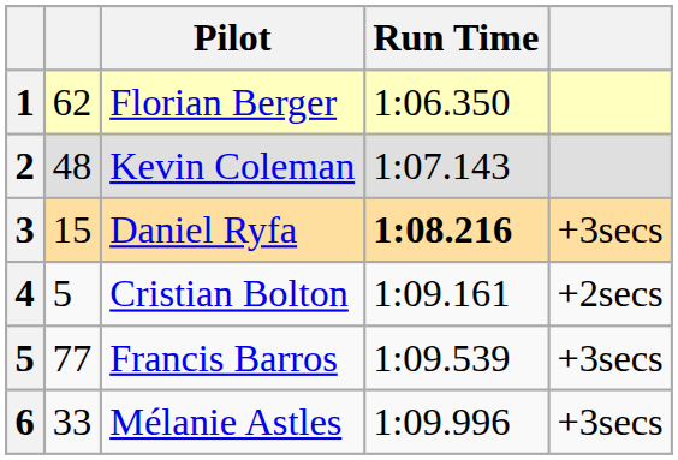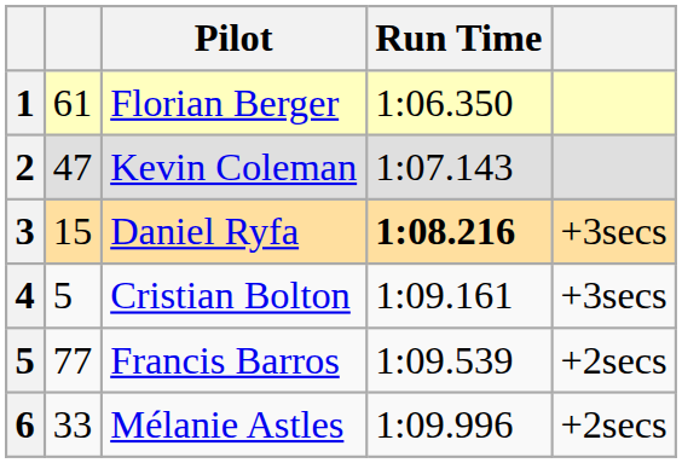 <table class="wikitable" style="font-size: 95%;">
 <tr>
 <th></th>
 <th></th>
 <th>Pilot</th>
 <th>Run Time</th>
 <th></th>
 </tr>
 <tr>
 <th>1</th>
-<td style="background:#ffffbf;">62</td>
+<td style="background:#ffffbf;">61</td>
 <td style="background:#ffffbf;"> <a href='#'>Florian Berger</a></td>
 <td style="background:#ffffbf;">1:06.350</td>
 <td style="background:#ffffbf;"></td>
 </tr>
 <tr>
 <th>2</th>
-<td style="background:#dfdfdf;">48</td>
+<td style="background:#dfdfdf;">47</td>
 <td style="background:#dfdfdf;"> <a href='#'>Kevin Coleman</a></td>
 <td style="background:#dfdfdf;">1:07.143</td>
 <td style="background:#dfdfdf;"></td>
 </tr>
 <tr>
 <th>3</th>
 <td style="background:#ffdf9f;">15</td>
 <td style="background:#ffdf9f;"> <a href='#'>Daniel Ryfa</a></td>
 <td style="background:#ffdf9f;"><strong>1:08.216</strong></td>
 <td style="background:#ffdf9f;">+3secs</td>
 </tr>
 <tr>
 <th>4</th>
 <td>5</td>
 <td> <a href='#'>Cristian Bolton</a></td>
 <td>1:09.161</td>
-<td>+2secs</td>
+<td>+3secs</td>
 </tr>
 <tr>
 <th>5</th>
 <td>77</td>
 <td> <a href='#'>Francis Barros</a></td>
 <td>1:09.539</td>
-<td>+3secs</td>
+<td>+2secs</td>
 </tr>
 <tr>
 <th>6</th>
 <td>33</td>
 <td> <a href='#'>Mélanie Astles</a></td>
 <td>1:09.996</td>
-<td>+3secs</td>
+<td>+2secs</td>
 </tr>
 </table>
